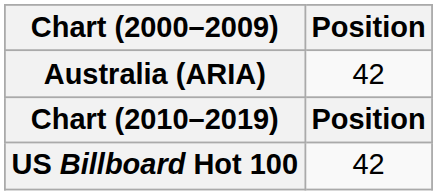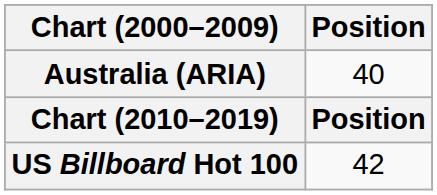 <table class="wikitable plainrowheaders">
 <tr>
 <th scope="col">Chart (2000–2009)</th>
 <th scope="col">Position</th>
 </tr>
 <tr>
 <th scope="row">Australia (ARIA)</th>
-<td style="text-align:center;">42</td>
+<td style="text-align:center;">40</td>
 </tr>
 <tr>
 <th scope="col">Chart (2010–2019)</th>
 <th scope="col">Position</th>
 </tr>
 <tr>
 <th scope="row">US <em>Billboard</em> Hot 100</th>
 <td style="text-align:center;">42</td>
 </tr>
 </table>
